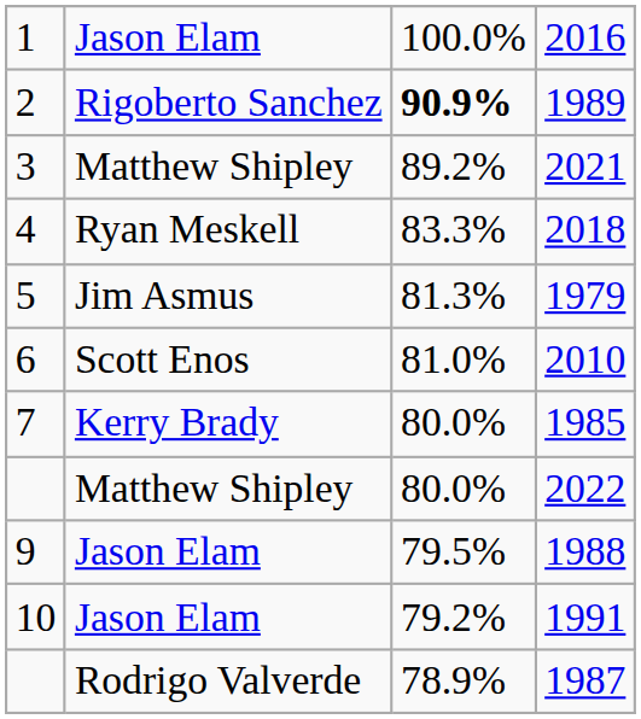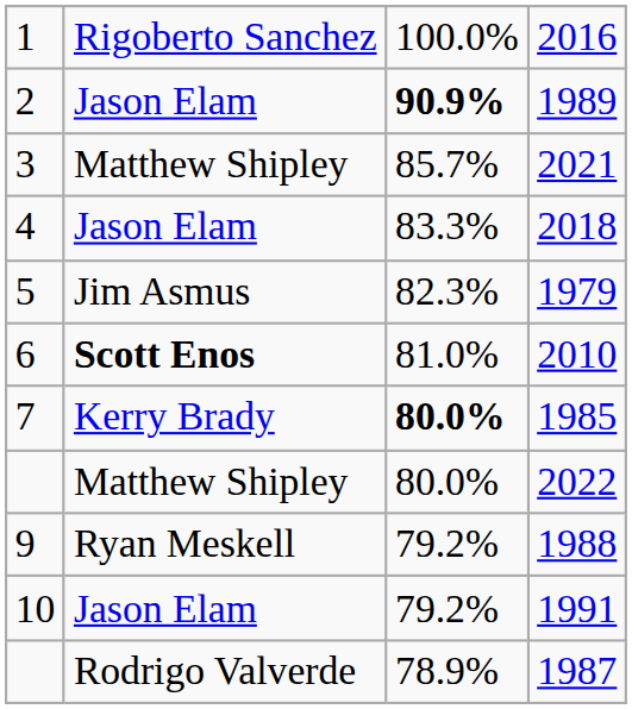 <table class="wikitable">
 <tr>
 </tr>
 <tr>
 <td>1</td>
-<td><a href='#'>Jason Elam</a></td>
+<td><a href='#'>Rigoberto Sanchez</a></td>
 <td><abbr>100.0%</abbr></td>
 <td><a href='#'>2016</a></td>
 </tr>
 <tr>
 <td>2</td>
-<td><a href='#'>Rigoberto Sanchez</a></td>
+<td><a href='#'>Jason Elam</a></td>
 <td><strong><abbr>90.9%</abbr></strong></td>
 <td><a href='#'>1989</a></td>
 </tr>
 <tr>
 <td>3</td>
 <td>Matthew Shipley</td>
-<td><abbr>89.2%</abbr></td>
+<td><abbr>85.7%</abbr></td>
 <td><a href='#'>2021</a></td>
 </tr>
 <tr>
 <td>4</td>
-<td>Ryan Meskell</td>
+<td><a href='#'>Jason Elam</a></td>
 <td><abbr>83.3%</abbr></td>
 <td><a href='#'>2018</a></td>
 </tr>
 <tr>
 <td>5</td>
 <td>Jim Asmus</td>
-<td><abbr>81.3%</abbr></td>
+<td><abbr>82.3%</abbr></td>
 <td><a href='#'>1979</a></td>
 </tr>
 <tr>
 <td>6</td>
-<td>Scott Enos</td>
+<td><strong>Scott Enos</strong></td>
 <td><abbr>81.0%</abbr></td>
 <td><a href='#'>2010</a></td>
 </tr>
 <tr>
 <td>7</td>
 <td><a href='#'>Kerry Brady</a></td>
-<td><abbr>80.0%</abbr></td>
+<td><strong><abbr>80.0%</abbr></strong></td>
 <td><a href='#'>1985</a></td>
 </tr>
 <tr>
 <td></td>
 <td>Matthew Shipley</td>
 <td><abbr>80.0%</abbr></td>
 <td><a href='#'>2022</a></td>
 </tr>
 <tr>
 <td>9</td>
-<td><a href='#'>Jason Elam</a></td>
-<td><abbr>79.5%</abbr></td>
+<td>Ryan Meskell</td>
+<td><abbr>79.2%</abbr></td>
 <td><a href='#'>1988</a></td>
 </tr>
 <tr>
 <td>10</td>
 <td><a href='#'>Jason Elam</a></td>
 <td><abbr>79.2%</abbr></td>
 <td><a href='#'>1991</a></td>
 </tr>
 <tr>
 <td></td>
 <td>Rodrigo Valverde</td>
 <td><abbr>78.9%</abbr></td>
 <td><a href='#'>1987</a></td>
 </tr>
 </table>
